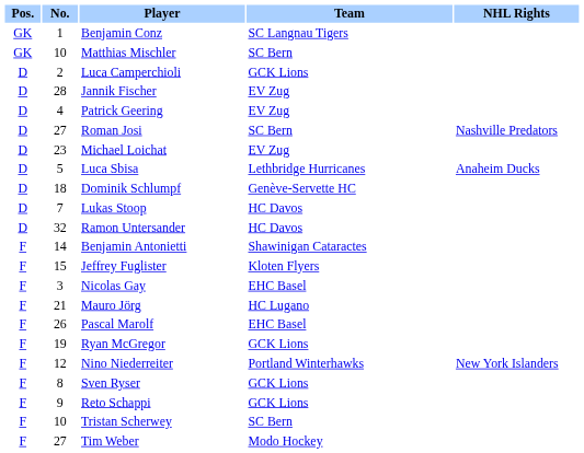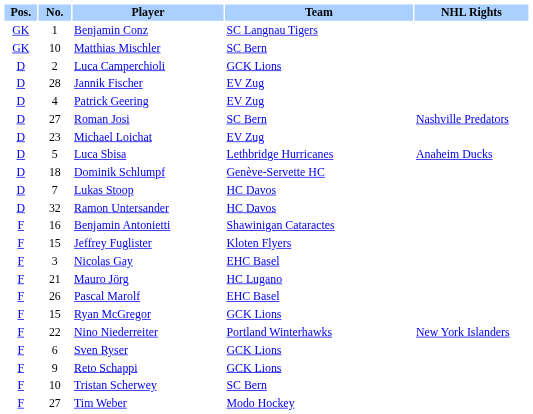 <table border="0" cellspacing="2" cellpadding="2">
 <tr bgcolor=AAD0FF>
 <th width=40>Pos.</th>
 <th width=40>No.</th>
 <th width=200>Player</th>
 <th width=250>Team</th>
 <th width=150>NHL Rights</th>
 </tr>
 <tr>
 <td style="text-align:center;"><a href='#'>GK</a></td>
 <td style="text-align:center;">1</td>
 <td><a href='#'>Benjamin Conz</a></td>
 <td> <a href='#'>SC Langnau Tigers</a></td>
 <td></td>
 </tr>
 <tr>
 <td style="text-align:center;"><a href='#'>GK</a></td>
 <td style="text-align:center;">10</td>
 <td><a href='#'>Matthias Mischler</a></td>
 <td> <a href='#'>SC Bern</a></td>
 <td></td>
 </tr>
 <tr>
 <td style="text-align:center;"><a href='#'>D</a></td>
 <td style="text-align:center;">2</td>
 <td><a href='#'>Luca Camperchioli</a></td>
 <td> <a href='#'>GCK Lions</a></td>
 <td></td>
 </tr>
 <tr>
 <td style="text-align:center;"><a href='#'>D</a></td>
 <td style="text-align:center;">28</td>
 <td><a href='#'>Jannik Fischer</a></td>
 <td> <a href='#'>EV Zug</a></td>
 <td></td>
 </tr>
 <tr>
 <td style="text-align:center;"><a href='#'>D</a></td>
 <td style="text-align:center;">4</td>
 <td><a href='#'>Patrick Geering</a></td>
 <td> <a href='#'>EV Zug</a></td>
 <td></td>
 </tr>
 <tr>
 <td style="text-align:center;"><a href='#'>D</a></td>
 <td style="text-align:center;">27</td>
 <td><a href='#'>Roman Josi</a></td>
 <td> <a href='#'>SC Bern</a></td>
 <td><a href='#'>Nashville Predators</a></td>
 </tr>
 <tr>
 <td style="text-align:center;"><a href='#'>D</a></td>
 <td style="text-align:center;">23</td>
 <td><a href='#'>Michael Loichat</a></td>
 <td> <a href='#'>EV Zug</a></td>
 <td></td>
 </tr>
 <tr>
 <td style="text-align:center;"><a href='#'>D</a></td>
 <td style="text-align:center;">5</td>
 <td><a href='#'>Luca Sbisa</a></td>
 <td> <a href='#'>Lethbridge Hurricanes</a></td>
 <td><a href='#'>Anaheim Ducks</a></td>
 </tr>
 <tr>
 <td style="text-align:center;"><a href='#'>D</a></td>
 <td style="text-align:center;">18</td>
 <td><a href='#'>Dominik Schlumpf</a></td>
 <td> <a href='#'>Genève-Servette HC</a></td>
 <td></td>
 </tr>
 <tr>
 <td style="text-align:center;"><a href='#'>D</a></td>
 <td style="text-align:center;">7</td>
 <td><a href='#'>Lukas Stoop</a></td>
 <td> <a href='#'>HC Davos</a></td>
 <td></td>
 </tr>
 <tr>
 <td style="text-align:center;"><a href='#'>D</a></td>
 <td style="text-align:center;">32</td>
 <td><a href='#'>Ramon Untersander</a></td>
 <td> <a href='#'>HC Davos</a></td>
 <td></td>
 </tr>
 <tr>
 <td style="text-align:center;"><a href='#'>F</a></td>
-<td style="text-align:center;">14</td>
+<td style="text-align:center;">16</td>
 <td><a href='#'>Benjamin Antonietti</a></td>
 <td> <a href='#'>Shawinigan Cataractes</a></td>
 <td></td>
 </tr>
 <tr>
 <td style="text-align:center;"><a href='#'>F</a></td>
 <td style="text-align:center;">15</td>
 <td><a href='#'>Jeffrey Fuglister</a></td>
 <td> <a href='#'>Kloten Flyers</a></td>
 <td></td>
 </tr>
 <tr>
 <td style="text-align:center;"><a href='#'>F</a></td>
 <td style="text-align:center;">3</td>
 <td><a href='#'>Nicolas Gay</a></td>
 <td> <a href='#'>EHC Basel</a></td>
 <td></td>
 </tr>
 <tr>
 <td style="text-align:center;"><a href='#'>F</a></td>
 <td style="text-align:center;">21</td>
 <td><a href='#'>Mauro Jörg</a></td>
 <td> <a href='#'>HC Lugano</a></td>
 <td></td>
 </tr>
 <tr>
 <td style="text-align:center;"><a href='#'>F</a></td>
 <td style="text-align:center;">26</td>
 <td><a href='#'>Pascal Marolf</a></td>
 <td> <a href='#'>EHC Basel</a></td>
 <td></td>
 </tr>
 <tr>
 <td style="text-align:center;"><a href='#'>F</a></td>
-<td style="text-align:center;">19</td>
+<td style="text-align:center;">15</td>
 <td><a href='#'>Ryan McGregor</a></td>
 <td> <a href='#'>GCK Lions</a></td>
 <td></td>
 </tr>
 <tr>
 <td style="text-align:center;"><a href='#'>F</a></td>
-<td style="text-align:center;">12</td>
+<td style="text-align:center;">22</td>
 <td><a href='#'>Nino Niederreiter</a></td>
 <td> <a href='#'>Portland Winterhawks</a></td>
 <td><a href='#'>New York Islanders</a></td>
 </tr>
 <tr>
 <td style="text-align:center;"><a href='#'>F</a></td>
-<td style="text-align:center;">8</td>
+<td style="text-align:center;">6</td>
 <td><a href='#'>Sven Ryser</a></td>
 <td> <a href='#'>GCK Lions</a></td>
 <td></td>
 </tr>
 <tr>
 <td style="text-align:center;"><a href='#'>F</a></td>
 <td style="text-align:center;">9</td>
 <td><a href='#'>Reto Schappi</a></td>
 <td> <a href='#'>GCK Lions</a></td>
 <td></td>
 </tr>
 <tr>
 <td style="text-align:center;"><a href='#'>F</a></td>
 <td style="text-align:center;">10</td>
 <td><a href='#'>Tristan Scherwey</a></td>
 <td> <a href='#'>SC Bern</a></td>
 <td></td>
 </tr>
 <tr>
 <td style="text-align:center;"><a href='#'>F</a></td>
 <td style="text-align:center;">27</td>
 <td><a href='#'>Tim Weber</a></td>
 <td> <a href='#'>Modo Hockey</a></td>
 <td></td>
 </tr>
 </table>
